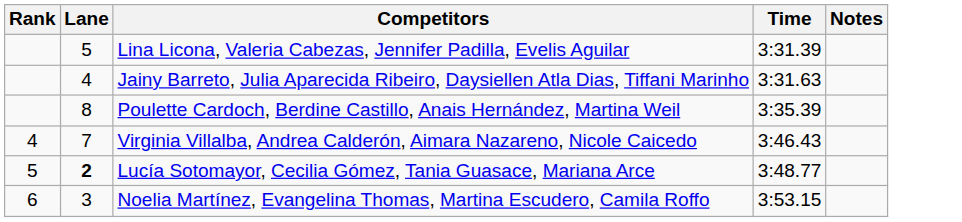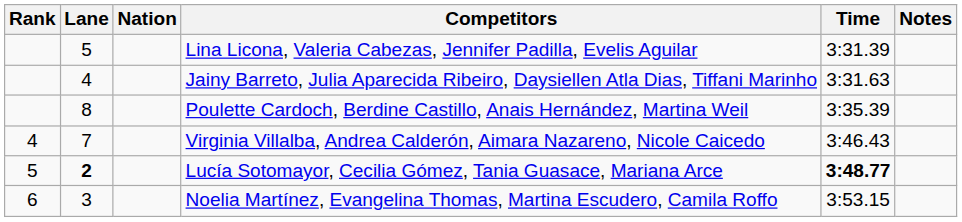 <table class="wikitable sortable" style="text-align:center">
 <tr>
 <th>Rank</th>
 <th>Lane</th>
+<th>Nation</th>
 <th>Competitors</th>
 <th>Time</th>
 <th>Notes</th>
 </tr>
 <tr>
 <td></td>
 <td>5</td>
+<td align=left></td>
 <td align=left><a href='#'>Lina Licona</a>, <a href='#'>Valeria Cabezas</a>, <a href='#'>Jennifer Padilla</a>, <a href='#'>Evelis Aguilar</a></td>
 <td>3:31.39</td>
 <td></td>
 </tr>
 <tr>
 <td></td>
 <td>4</td>
+<td align=left></td>
 <td align=left><a href='#'>Jainy Barreto</a>, <a href='#'>Julia Aparecida Ribeiro</a>, <a href='#'>Daysiellen Atla Dias</a>, <a href='#'>Tiffani Marinho</a></td>
 <td>3:31.63</td>
 <td></td>
 </tr>
 <tr>
 <td></td>
 <td>8</td>
+<td align=left></td>
 <td align=left><a href='#'>Poulette Cardoch</a>, <a href='#'>Berdine Castillo</a>, <a href='#'>Anais Hernández</a>, <a href='#'>Martina Weil</a></td>
 <td>3:35.39</td>
 <td></td>
 </tr>
 <tr>
 <td>4</td>
 <td>7</td>
+<td align=left></td>
 <td align=left><a href='#'>Virginia Villalba</a>, <a href='#'>Andrea Calderón</a>, <a href='#'>Aimara Nazareno</a>, <a href='#'>Nicole Caicedo</a></td>
 <td>3:46.43</td>
 <td></td>
 </tr>
 <tr>
 <td>5</td>
 <td><strong>2</strong></td>
+<td align=left></td>
 <td align=left><a href='#'>Lucía Sotomayor</a>, <a href='#'>Cecilia Gómez</a>, <a href='#'>Tania Guasace</a>, <a href='#'>Mariana Arce</a></td>
-<td>3:48.77</td>
+<td><strong>3:48.77</strong></td>
 <td></td>
 </tr>
 <tr>
 <td>6</td>
 <td>3</td>
+<td align=left></td>
 <td align=left><a href='#'>Noelia Martínez</a>, <a href='#'>Evangelina Thomas</a>, <a href='#'>Martina Escudero</a>, <a href='#'>Camila Roffo</a></td>
 <td>3:53.15</td>
 <td></td>
 </tr>
 </table>
